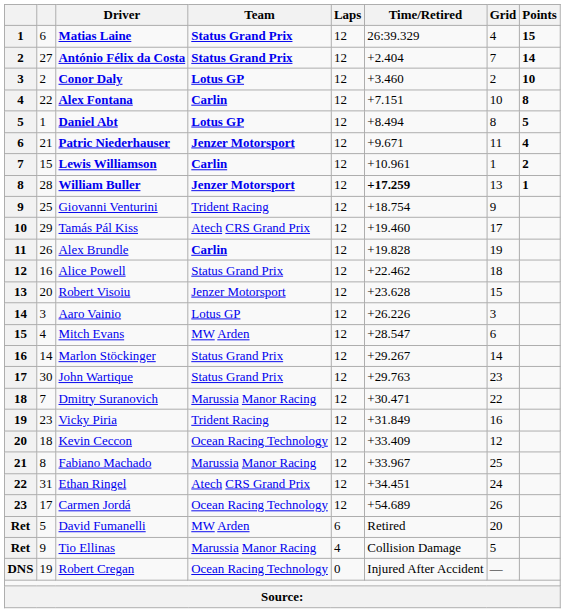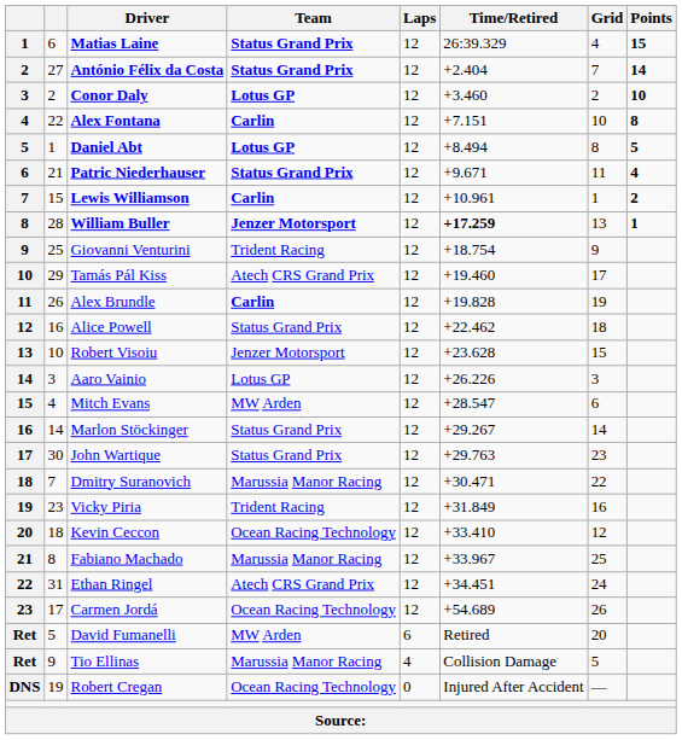 <table class="wikitable" style="font-size:85%">
 <tr>
 <th></th>
 <th></th>
 <th>Driver</th>
 <th>Team</th>
 <th>Laps</th>
 <th>Time/Retired</th>
 <th>Grid</th>
 <th>Points</th>
 </tr>
 <tr>
 <th>1</th>
 <td>6</td>
 <td> <strong><a href='#'>Matias Laine</a></strong></td>
 <td><strong><a href='#'>Status Grand Prix</a></strong></td>
 <td>12</td>
 <td>26:39.329</td>
 <td>4</td>
 <td><strong>15</strong></td>
 </tr>
 <tr>
 <th>2</th>
 <td>27</td>
 <td> <strong><a href='#'>António Félix da Costa</a></strong></td>
 <td><strong><a href='#'>Status Grand Prix</a></strong></td>
 <td>12</td>
 <td>+2.404</td>
 <td>7</td>
 <td><strong>14 </strong></td>
 </tr>
 <tr>
 <th>3</th>
 <td>2</td>
 <td> <strong><a href='#'>Conor Daly</a></strong></td>
 <td><strong><a href='#'>Lotus GP</a></strong></td>
 <td>12</td>
 <td>+3.460</td>
 <td>2</td>
 <td><strong>10</strong></td>
 </tr>
 <tr>
 <th>4</th>
 <td>22</td>
 <td> <strong><a href='#'>Alex Fontana</a></strong></td>
 <td><strong><a href='#'>Carlin</a></strong></td>
 <td>12</td>
 <td>+7.151</td>
 <td>10</td>
 <td><strong>8</strong></td>
 </tr>
 <tr>
 <th>5</th>
 <td>1</td>
 <td> <strong><a href='#'>Daniel Abt</a></strong></td>
 <td><strong><a href='#'>Lotus GP</a></strong></td>
 <td>12</td>
 <td>+8.494</td>
 <td>8</td>
 <td><strong>5</strong></td>
 </tr>
 <tr>
 <th>6</th>
 <td>21</td>
 <td> <strong><a href='#'>Patric Niederhauser</a></strong></td>
-<td><strong><a href='#'>Jenzer Motorsport</a></strong></td>
+<td><strong><a href='#'>Status Grand Prix</a></strong></td>
 <td>12</td>
 <td>+9.671</td>
 <td>11</td>
 <td><strong>4</strong></td>
 </tr>
 <tr>
 <th>7</th>
 <td>15</td>
 <td> <strong><a href='#'>Lewis Williamson</a></strong></td>
 <td><strong><a href='#'>Carlin</a></strong></td>
 <td>12</td>
 <td>+10.961</td>
 <td>1</td>
 <td><strong>2</strong></td>
 </tr>
 <tr>
 <th>8</th>
 <td>28</td>
 <td> <strong><a href='#'>William Buller</a></strong></td>
 <td><strong><a href='#'>Jenzer Motorsport</a></strong></td>
 <td>12</td>
 <td><strong>+17.259</strong></td>
 <td>13</td>
 <td><strong>1</strong></td>
 </tr>
 <tr>
 <th>9</th>
 <td>25</td>
 <td> <a href='#'>Giovanni Venturini</a></td>
 <td><a href='#'>Trident Racing</a></td>
 <td>12</td>
 <td>+18.754</td>
 <td>9</td>
 <td></td>
 </tr>
 <tr>
 <th>10</th>
 <td>29</td>
 <td> <a href='#'>Tamás Pál Kiss</a></td>
 <td><a href='#'>Atech</a> <a href='#'>CRS Grand Prix</a></td>
 <td>12</td>
 <td>+19.460</td>
 <td>17</td>
 <td></td>
 </tr>
 <tr>
 <th>11</th>
 <td>26</td>
 <td> <a href='#'>Alex Brundle</a></td>
 <td><strong><a href='#'>Carlin</a></strong></td>
 <td>12</td>
 <td>+19.828</td>
 <td>19</td>
 <td></td>
 </tr>
 <tr>
 <th>12</th>
 <td>16</td>
 <td> <a href='#'>Alice Powell</a></td>
 <td><a href='#'>Status Grand Prix</a></td>
 <td>12</td>
 <td>+22.462</td>
 <td>18</td>
 <td></td>
 </tr>
 <tr>
 <th>13</th>
-<td>20</td>
+<td>10</td>
 <td> <a href='#'>Robert Visoiu</a></td>
 <td><a href='#'>Jenzer Motorsport</a></td>
 <td>12</td>
 <td>+23.628</td>
 <td>15</td>
 <td></td>
 </tr>
 <tr>
 <th>14</th>
 <td>3</td>
 <td> <a href='#'>Aaro Vainio</a></td>
 <td><a href='#'>Lotus GP</a></td>
 <td>12</td>
 <td>+26.226</td>
 <td>3</td>
 <td></td>
 </tr>
 <tr>
 <th>15</th>
 <td>4</td>
 <td> <a href='#'>Mitch Evans</a></td>
 <td><a href='#'>MW</a> <a href='#'>Arden</a></td>
 <td>12</td>
 <td>+28.547</td>
 <td>6</td>
 <td></td>
 </tr>
 <tr>
 <th>16</th>
 <td>14</td>
 <td> <a href='#'>Marlon Stöckinger</a></td>
 <td><a href='#'>Status Grand Prix</a></td>
 <td>12</td>
 <td>+29.267</td>
 <td>14</td>
 <td></td>
 </tr>
 <tr>
 <th>17</th>
 <td>30</td>
 <td> <a href='#'>John Wartique</a></td>
 <td><a href='#'>Status Grand Prix</a></td>
 <td>12</td>
 <td>+29.763</td>
 <td>23</td>
 <td></td>
 </tr>
 <tr>
 <th>18</th>
 <td>7</td>
 <td> <a href='#'>Dmitry Suranovich</a></td>
 <td><a href='#'>Marussia</a> <a href='#'>Manor Racing</a></td>
 <td>12</td>
 <td>+30.471</td>
 <td>22</td>
 <td></td>
 </tr>
 <tr>
 <th>19</th>
 <td>23</td>
 <td> <a href='#'>Vicky Piria</a></td>
 <td><a href='#'>Trident Racing</a></td>
 <td>12</td>
 <td>+31.849</td>
 <td>16</td>
 <td></td>
 </tr>
 <tr>
 <th>20</th>
 <td>18</td>
 <td> <a href='#'>Kevin Ceccon</a></td>
 <td><a href='#'>Ocean Racing Technology</a></td>
 <td>12</td>
-<td>+33.409</td>
+<td>+33.410</td>
 <td>12</td>
 <td></td>
 </tr>
 <tr>
 <th>21</th>
 <td>8</td>
 <td> <a href='#'>Fabiano Machado</a></td>
 <td><a href='#'>Marussia</a> <a href='#'>Manor Racing</a></td>
 <td>12</td>
 <td>+33.967</td>
 <td>25</td>
 <td></td>
 </tr>
 <tr>
 <th>22</th>
 <td>31</td>
 <td> <a href='#'>Ethan Ringel</a></td>
 <td><a href='#'>Atech</a> <a href='#'>CRS Grand Prix</a></td>
 <td>12</td>
 <td>+34.451</td>
 <td>24</td>
 <td></td>
 </tr>
 <tr>
 <th>23</th>
 <td>17</td>
 <td> <a href='#'>Carmen Jordá</a></td>
 <td><a href='#'>Ocean Racing Technology</a></td>
 <td>12</td>
 <td>+54.689</td>
 <td>26</td>
 <td></td>
 </tr>
 <tr>
 <th>Ret</th>
 <td>5</td>
 <td> <a href='#'>David Fumanelli</a></td>
 <td><a href='#'>MW</a> <a href='#'>Arden</a></td>
 <td>6</td>
 <td>Retired</td>
 <td>20</td>
 <td></td>
 </tr>
 <tr>
 <th>Ret</th>
 <td>9</td>
 <td> <a href='#'>Tio Ellinas</a></td>
 <td><a href='#'>Marussia</a> <a href='#'>Manor Racing</a></td>
 <td>4</td>
 <td>Collision Damage</td>
 <td>5</td>
 <td></td>
 </tr>
 <tr>
 <th>DNS</th>
 <td>19</td>
 <td> <a href='#'>Robert Cregan</a></td>
 <td><a href='#'>Ocean Racing Technology</a></td>
 <td>0</td>
 <td>Injured After Accident</td>
 <td>—</td>
 <td></td>
 </tr>
 <tr>
 <td colspan=8></td>
 </tr>
 <tr>
 <th colspan=8>Source:</th>
 </tr>
 </table>
